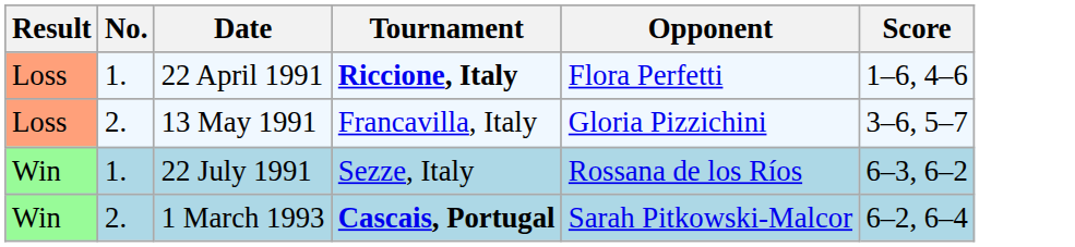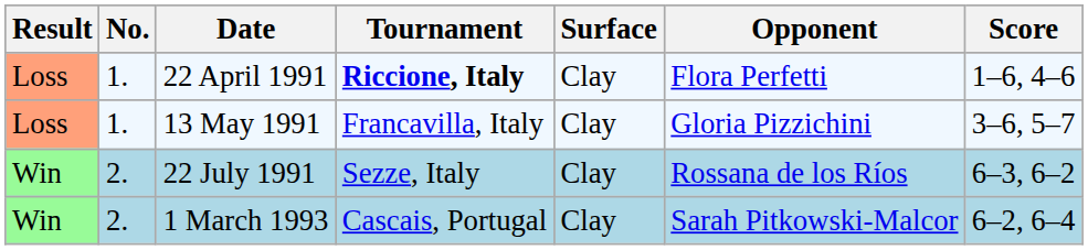 <table class="sortable wikitable" style=font-size:97%>
 <tr>
 <th>Result</th>
 <th>No.</th>
 <th>Date</th>
 <th>Tournament</th>
+<th>Surface</th>
 <th>Opponent</th>
 <th>Score</th>
 </tr>
 <tr style="background:#f0f8ff;">
 <td style="background:#ffa07a;">Loss</td>
 <td>1.</td>
 <td>22 April 1991</td>
 <td><strong><a href='#'>Riccione</a>, Italy</strong></td>
+<td>Clay</td>
 <td> <a href='#'>Flora Perfetti</a></td>
 <td>1–6, 4–6</td>
 </tr>
 <tr style="background:#f0f8ff;">
 <td style="background:#ffa07a;">Loss</td>
-<td>2.</td>
+<td>1.</td>
 <td>13 May 1991</td>
 <td><a href='#'>Francavilla</a>, Italy</td>
+<td>Clay</td>
 <td> <a href='#'>Gloria Pizzichini</a></td>
 <td>3–6, 5–7</td>
 </tr>
 <tr style="background:lightblue;">
 <td style="background:#98fb98;">Win</td>
-<td>1.</td>
+<td>2.</td>
 <td>22 July 1991</td>
 <td><a href='#'>Sezze</a>, Italy</td>
+<td>Clay</td>
 <td> <a href='#'>Rossana de los Ríos</a></td>
 <td>6–3, 6–2</td>
 </tr>
 <tr style="background:lightblue;">
 <td style="background:#98fb98;">Win</td>
 <td>2.</td>
 <td>1 March 1993</td>
-<td><strong><a href='#'>Cascais</a>, Portugal</strong></td>
+<td><a href='#'>Cascais</a>, Portugal</td>
+<td>Clay</td>
 <td> <a href='#'>Sarah Pitkowski-Malcor</a></td>
 <td>6–2, 6–4</td>
 </tr>
 </table>
